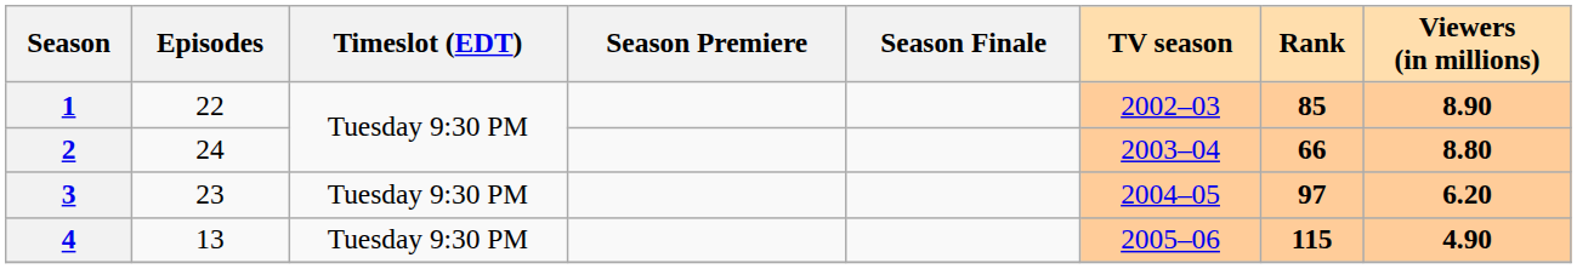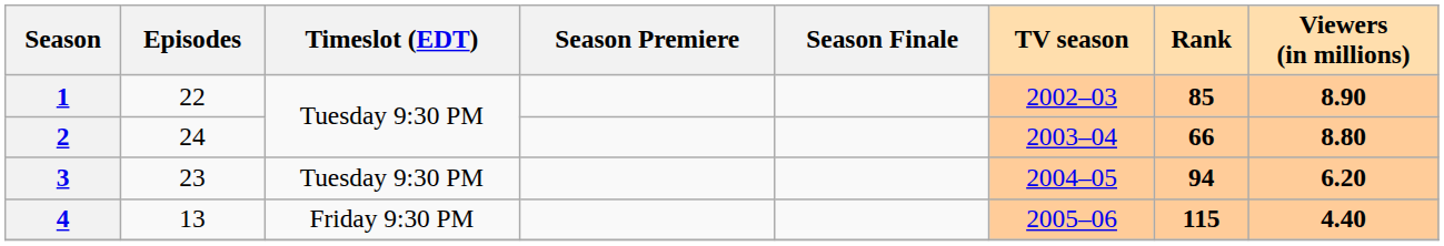 <table class="wikitable" width="100%">
 <tr>
 <th>Season</th>
 <th>Episodes</th>
 <th>Timeslot (<a href='#'>EDT</a>)</th>
 <th>Season Premiere</th>
 <th>Season Finale</th>
 <th style="background:#ffdead;">TV season</th>
 <th style="background:#ffdead;">Rank</th>
 <th style="background:#ffdead;">Viewers <br> (in millions)</th>
 </tr>
 <tr>
 <th><a href='#'>1</a></th>
 <td align="center">22</td>
 <td rowspan="2" align="center">Tuesday 9:30 PM</td>
 <td align="center"></td>
 <td align="center"></td>
 <td style="background:#fc9; text-align:center;"><a href='#'>2002–03</a></td>
 <td style="background:#fc9; text-align:center;"><strong>85</strong></td>
 <td style="background:#fc9; text-align:center;"><strong>8.90</strong></td>
 </tr>
 <tr>
 <th><a href='#'>2</a></th>
 <td align="center">24</td>
 <td align="center"></td>
 <td align="center"></td>
 <td style="background:#fc9; text-align:center;"><a href='#'>2003–04</a></td>
 <td style="background:#fc9; text-align:center;"><strong>66</strong></td>
 <td style="background:#fc9; text-align:center;"><strong>8.80</strong></td>
 </tr>
 <tr>
 <th><a href='#'>3</a></th>
 <td align="center">23</td>
 <td align="center">Tuesday 9:30 PM</td>
 <td align="center"></td>
 <td align="center"></td>
 <td style="background:#fc9; text-align:center;"><a href='#'>2004–05</a></td>
-<td style="background:#fc9; text-align:center;"><strong>97</strong></td>
+<td style="background:#fc9; text-align:center;"><strong>94</strong></td>
 <td style="background:#fc9; text-align:center;"><strong>6.20</strong></td>
 </tr>
 <tr>
 <th><a href='#'>4</a></th>
 <td align="center">13</td>
-<td align="center">Tuesday 9:30 PM</td>
+<td align="center">Friday 9:30 PM</td>
 <td align="center"></td>
 <td align="center"></td>
 <td style="background:#fc9; text-align:center;"><a href='#'>2005–06</a></td>
 <td style="background:#fc9; text-align:center;"><strong>115</strong></td>
-<td style="background:#fc9; text-align:center;"><strong>4.90</strong></td>
+<td style="background:#fc9; text-align:center;"><strong>4.40</strong></td>
 </tr>
 <tr>
 </tr>
 </table>
